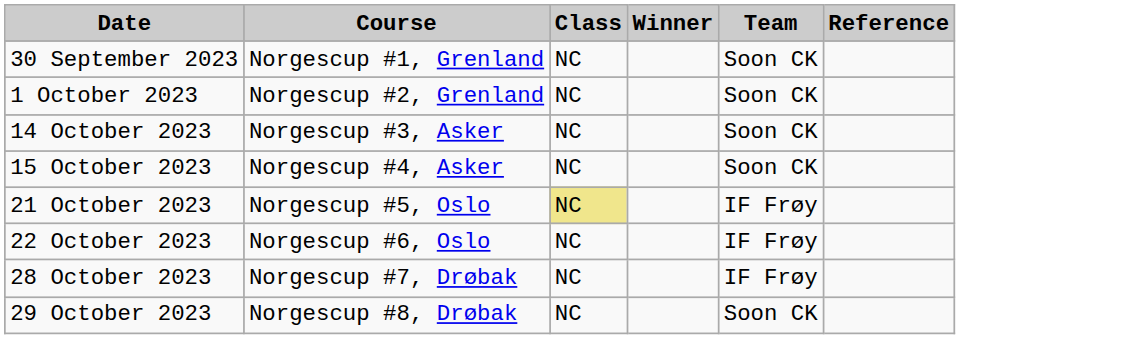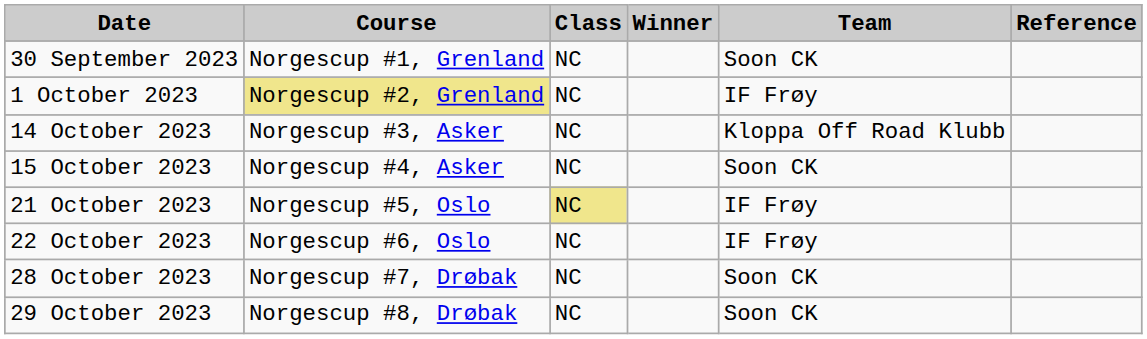 <table class="wikitable sortable alternance ">
 <tr>
 <th scope="col" style="background-color:#CCCCCC;">Date</th>
 <th scope="col" style="background-color:#CCCCCC;">Course</th>
 <th scope="col" style="background-color:#CCCCCC;">Class</th>
 <th scope="col" style="background-color:#CCCCCC;">Winner</th>
 <th scope="col" style="background-color:#CCCCCC;">Team</th>
 <th scope="col" style="background-color:#CCCCCC;">Reference</th>
 </tr>
 <tr>
 <td>30 September 2023</td>
 <td> Norgescup #1, <a href='#'>Grenland</a></td>
 <td>NC</td>
 <td></td>
 <td>Soon CK</td>
 <td></td>
 </tr>
 <tr>
 <td>1 October 2023</td>
-<td> Norgescup #2, <a href='#'>Grenland</a></td>
+<td style="background: khaki;"> Norgescup #2, <a href='#'>Grenland</a></td>
 <td>NC</td>
 <td></td>
-<td>Soon CK</td>
+<td>IF Frøy</td>
 <td></td>
 </tr>
 <tr>
 <td>14 October 2023</td>
 <td> Norgescup #3, <a href='#'>Asker</a></td>
 <td>NC</td>
 <td></td>
-<td>Soon CK</td>
+<td>Kloppa Off Road Klubb</td>
 <td></td>
 </tr>
 <tr>
 <td>15 October 2023</td>
 <td> Norgescup #4, <a href='#'>Asker</a></td>
 <td>NC</td>
 <td></td>
 <td>Soon CK</td>
 <td></td>
 </tr>
 <tr>
 <td>21 October 2023</td>
 <td> Norgescup #5, <a href='#'>Oslo</a></td>
 <td style="background: khaki;">NC</td>
 <td></td>
 <td>IF Frøy</td>
 <td></td>
 </tr>
 <tr>
 <td>22 October 2023</td>
 <td> Norgescup #6, <a href='#'>Oslo</a></td>
 <td>NC</td>
 <td></td>
 <td>IF Frøy</td>
 <td></td>
 </tr>
 <tr>
 <td>28 October 2023</td>
 <td> Norgescup #7, <a href='#'>Drøbak</a></td>
 <td>NC</td>
 <td></td>
-<td>IF Frøy</td>
+<td>Soon CK</td>
 <td></td>
 </tr>
 <tr>
 <td>29 October 2023</td>
 <td> Norgescup #8, <a href='#'>Drøbak</a></td>
 <td>NC</td>
 <td></td>
 <td>Soon CK</td>
 <td></td>
 </tr>
 </table>
